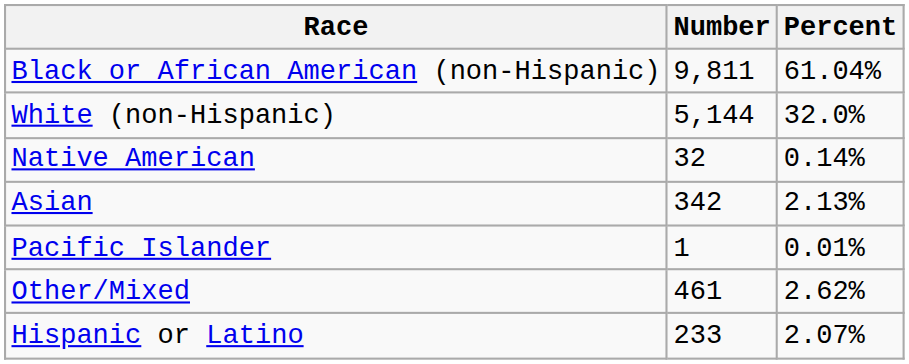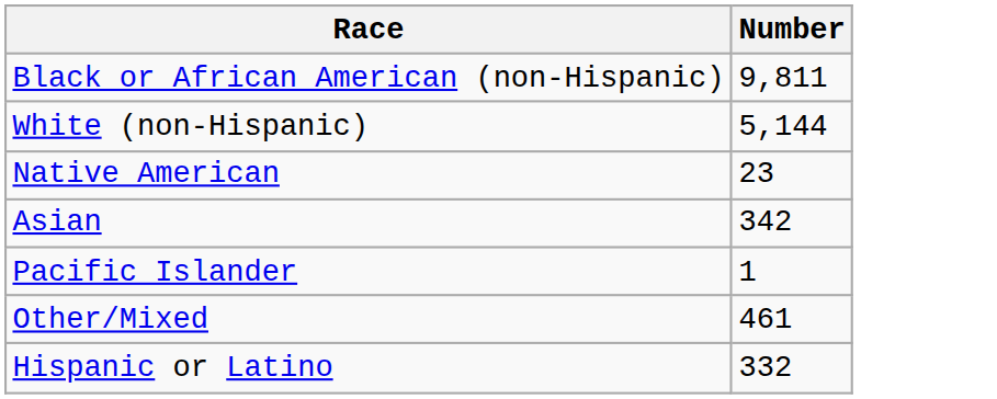 <table class="wikitable">
 <tr>
 <th>Race</th>
 <th>Number</th>
-<th>Percent</th>
 </tr>
 <tr>
 <td><a href='#'>Black or African American</a> (non-Hispanic)</td>
 <td>9,811</td>
-<td>61.04%</td>
 </tr>
 <tr>
 <td><a href='#'>White</a> (non-Hispanic)</td>
 <td>5,144</td>
-<td>32.0%</td>
 </tr>
 <tr>
 <td><a href='#'>Native American</a></td>
-<td>32</td>
-<td>0.14%</td>
+<td>23</td>
 </tr>
 <tr>
 <td><a href='#'>Asian</a></td>
 <td>342</td>
-<td>2.13%</td>
 </tr>
 <tr>
 <td><a href='#'>Pacific Islander</a></td>
 <td>1</td>
-<td>0.01%</td>
 </tr>
 <tr>
 <td><a href='#'>Other/Mixed</a></td>
 <td>461</td>
-<td>2.62%</td>
 </tr>
 <tr>
 <td><a href='#'>Hispanic</a> or <a href='#'>Latino</a></td>
-<td>233</td>
-<td>2.07%</td>
+<td>332</td>
 </tr>
 </table>
